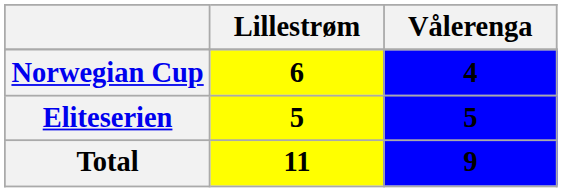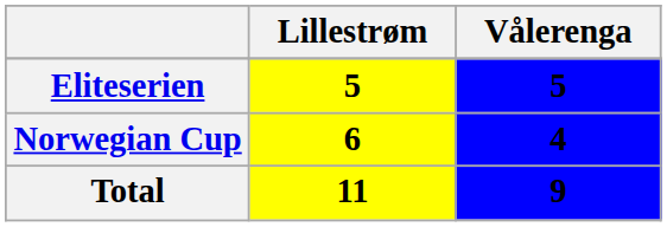 <table class="wikitable" style="text-align:center;">
 <tr>
 <th></th>
 <th width="90">Lillestrøm</th>
 <th width="90">Vålerenga</th>
 </tr>
 <tr>
 </tr>
 <tr>
+<th><a href='#'>Eliteserien</a></th>
+<td style="background-color:yellow"><strong>5</strong></td>
+<td style="background-color:#0000FF"><span><strong>5</strong></span></td>
+</tr>
+<tr>
 <th><a href='#'>Norwegian Cup</a></th>
 <td style="background-color:yellow"><strong>6</strong></td>
 <td style="background-color:#0000FF"><span><strong>4</strong></span></td>
-</tr>
-<tr>
-<th><a href='#'>Eliteserien</a></th>
-<td style="background-color:yellow"><strong>5</strong></td>
-<td style="background-color:#0000FF"><span><strong>5</strong></span></td>
 </tr>
 <tr>
 <th>Total</th>
 <td style="background-color:yellow"><strong>11</strong></td>
 <td style="background-color:#0000FF"><span><strong>9</strong></span></td>
 </tr>
 </table>
